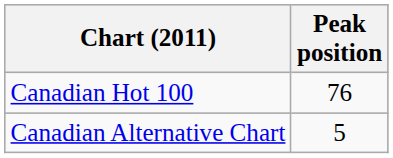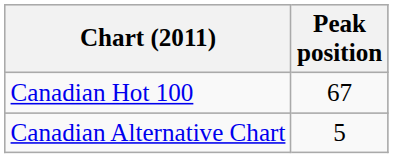 <table class="wikitable sortable">
 <tr>
 <th scope="col">Chart (2011)</th>
 <th scope="col">Peak<br>position</th>
 </tr>
 <tr>
 <td><a href='#'>Canadian Hot 100</a></td>
-<td align="center">76</td>
+<td align="center">67</td>
 </tr>
 <tr>
 <td><a href='#'>Canadian Alternative Chart</a></td>
 <td align="center">5</td>
 </tr>
 </table>
